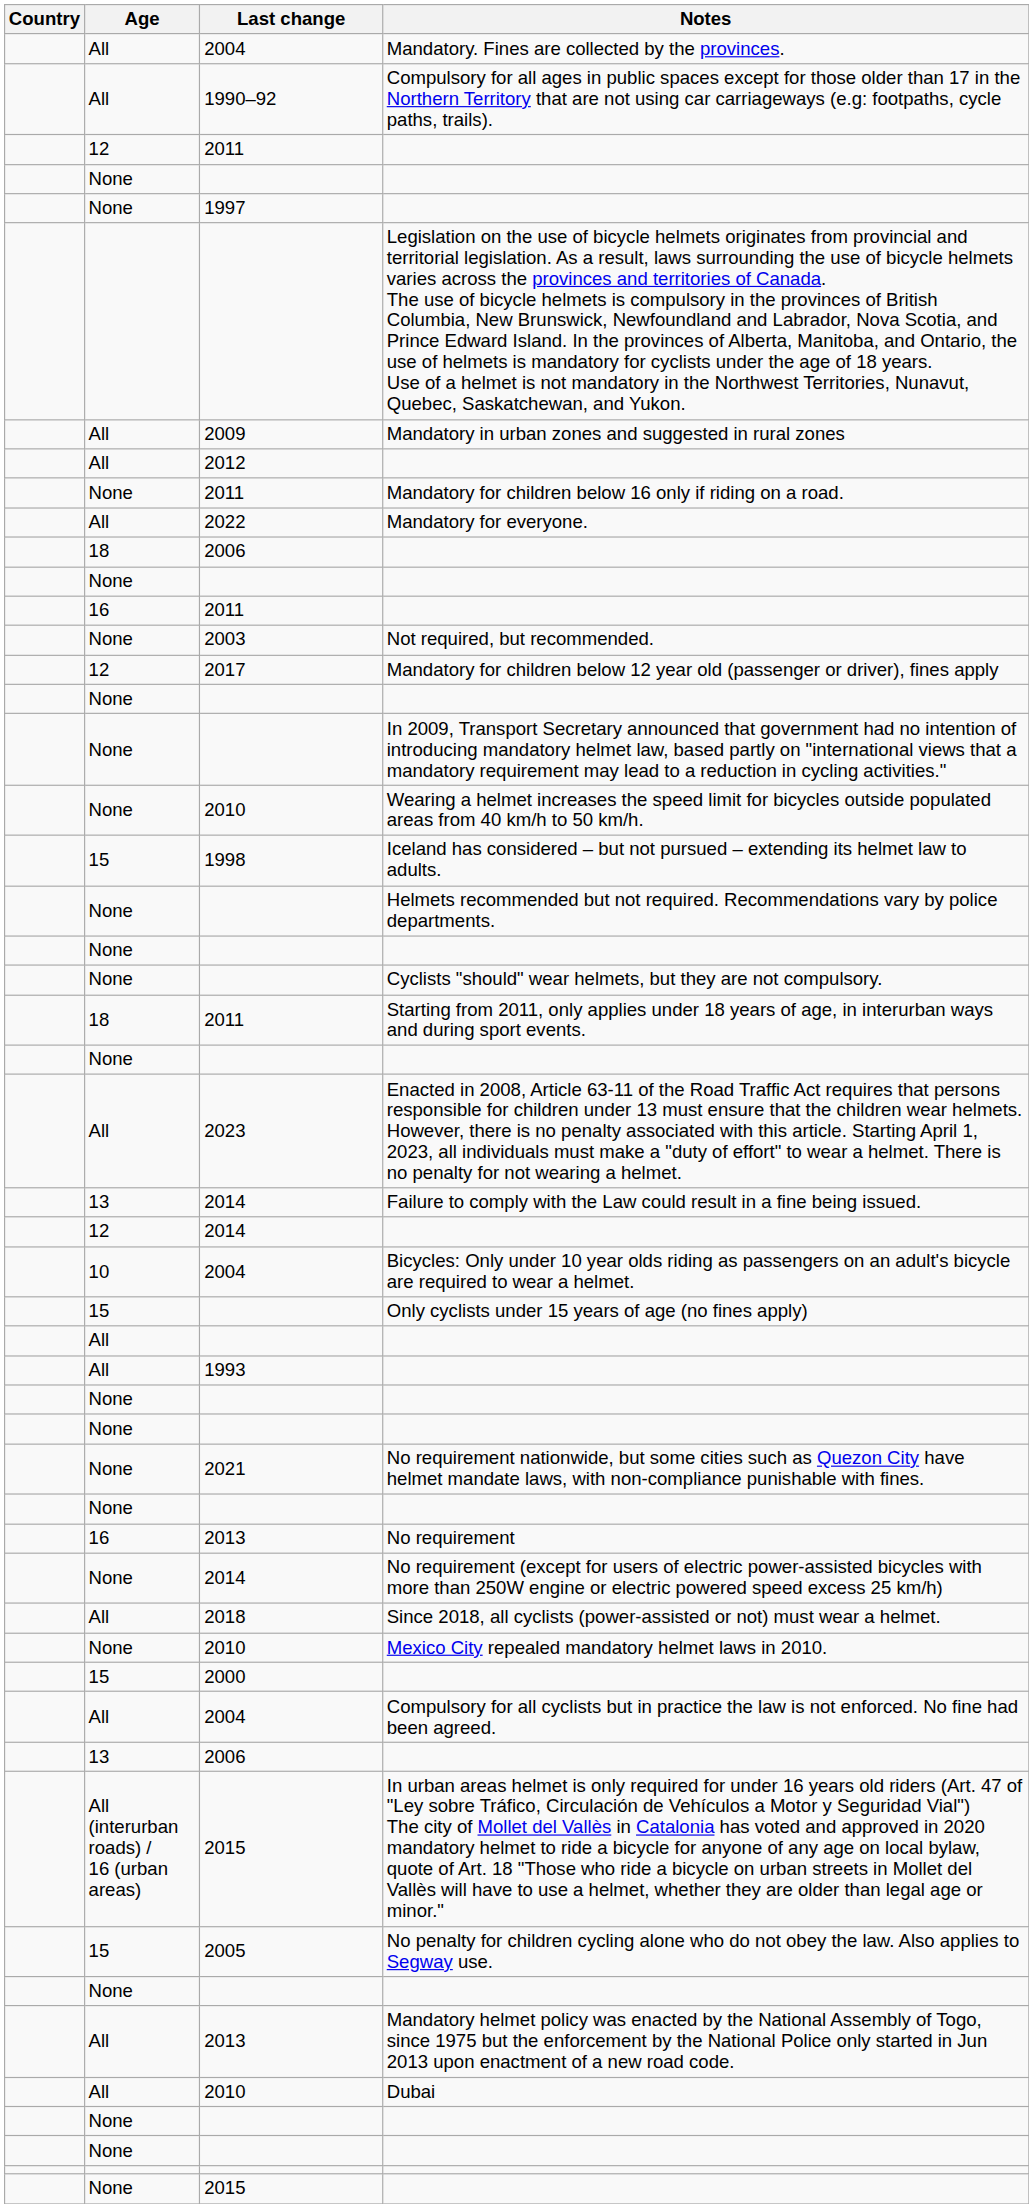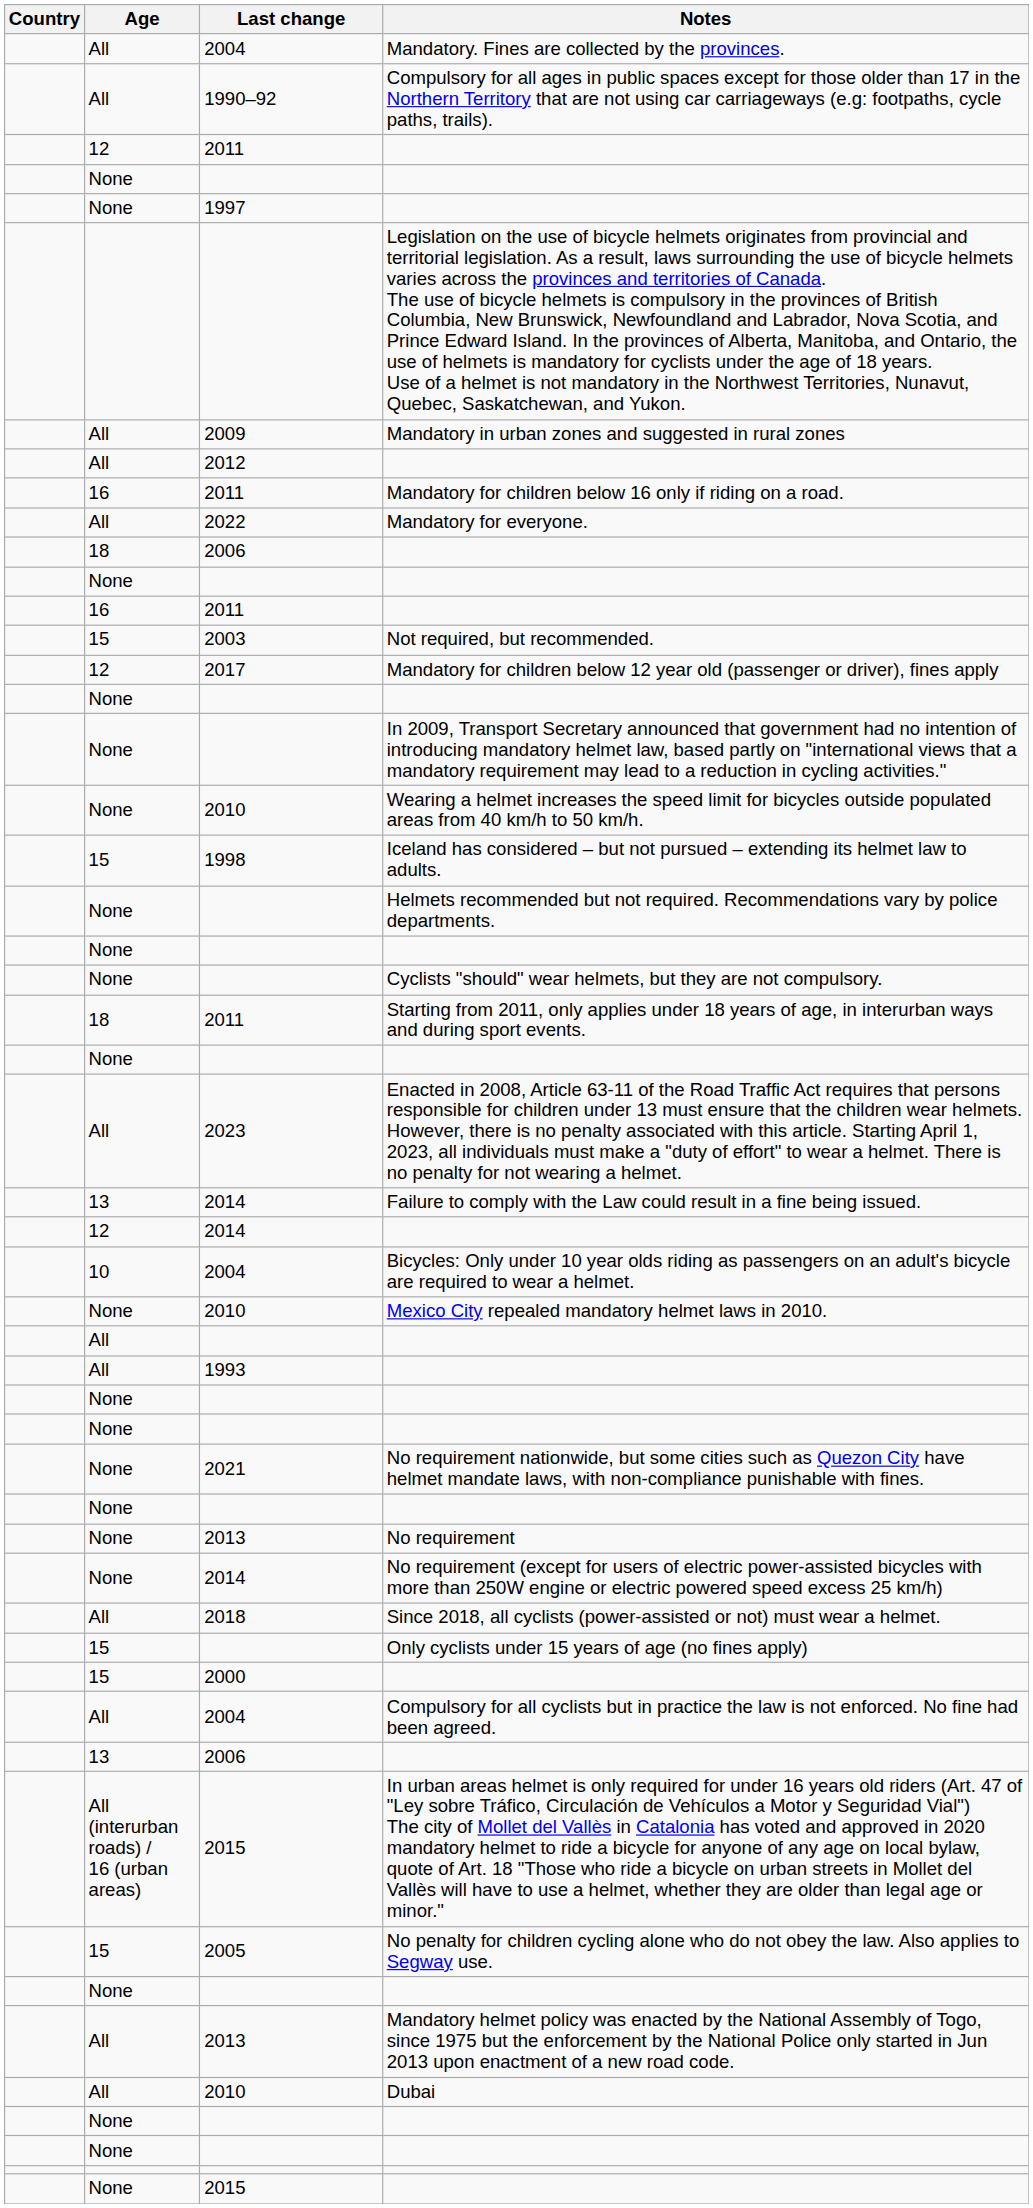 <table class="wikitable sortable mw-collapsible" style="margin-left:auto; margin-right:auto; margin-top:0;">
 <tr>
 <th>Country</th>
 <th>Age</th>
 <th width="150">Last change</th>
 <th class="unsortable">Notes</th>
 </tr>
 <tr>
 <td class="nowrap"></td>
 <td>All</td>
 <td>2004</td>
 <td>Mandatory. Fines are collected by the <a href='#'>provinces</a>.</td>
 </tr>
 <tr>
 <td class="nowrap"></td>
 <td>All</td>
 <td>1990–92</td>
 <td>Compulsory for all ages in public spaces except for those older than 17 in the <a href='#'>Northern Territory</a> that are not using car carriageways (e.g: footpaths, cycle paths, trails).</td>
 </tr>
 <tr>
 <td class="nowrap"></td>
 <td>12</td>
 <td>2011</td>
 <td></td>
 </tr>
 <tr>
 <td class="nowrap"></td>
 <td>None</td>
 <td></td>
 <td></td>
 </tr>
 <tr>
 <td class="nowrap"></td>
 <td>None</td>
 <td>1997</td>
 <td></td>
 </tr>
 <tr>
 <td class="nowrap"></td>
 <td></td>
 <td></td>
 <td>Legislation on the use of bicycle helmets originates from provincial and territorial legislation. As a result, laws surrounding the use of bicycle helmets varies across the <a href='#'>provinces and territories of Canada</a>.<br>The use of bicycle helmets is compulsory in the provinces of British Columbia, New Brunswick, Newfoundland and Labrador, Nova Scotia, and Prince Edward Island. In the provinces of Alberta, Manitoba, and Ontario, the use of helmets is mandatory for cyclists under the age of 18 years.<br>Use of a helmet is not mandatory in the Northwest Territories, Nunavut, Quebec, Saskatchewan, and Yukon.</td>
 </tr>
 <tr>
 <td class="nowrap"></td>
 <td>All</td>
 <td>2009</td>
 <td>Mandatory in urban zones and suggested in rural zones </td>
 </tr>
 <tr>
 <td></td>
 <td>All</td>
 <td>2012</td>
 <td></td>
 </tr>
 <tr>
 <td class="nowrap"></td>
-<td>None</td>
+<td>16</td>
 <td>2011</td>
 <td>Mandatory for children below 16 only if riding on a road.</td>
 </tr>
 <tr>
 <td class="nowrap"></td>
 <td>All</td>
 <td>2022</td>
 <td>Mandatory for everyone. </td>
 </tr>
 <tr>
 <td class="nowrap"></td>
 <td>18</td>
 <td>2006</td>
 <td></td>
 </tr>
 <tr>
 <td class="nowrap"></td>
 <td>None</td>
 <td></td>
 <td></td>
 </tr>
 <tr>
 <td class="nowrap"></td>
 <td>16</td>
 <td>2011</td>
 <td></td>
 </tr>
 <tr>
 <td class="nowrap"></td>
-<td>None</td>
+<td>15</td>
 <td>2003</td>
 <td>Not required, but recommended.</td>
 </tr>
 <tr>
 <td class="nowrap"></td>
 <td>12</td>
 <td>2017</td>
 <td>Mandatory for children below 12 year old (passenger or driver), fines apply </td>
 </tr>
 <tr>
 <td class="nowrap"></td>
 <td>None</td>
 <td></td>
 <td></td>
 </tr>
 <tr>
 <td class="nowrap"></td>
 <td>None</td>
 <td></td>
 <td>In 2009, Transport Secretary announced that government had no intention of introducing mandatory helmet law, based partly on "international views that a mandatory requirement may lead to a reduction in cycling activities."</td>
 </tr>
 <tr>
 <td class="nowrap"></td>
 <td>None</td>
 <td>2010</td>
 <td>Wearing a helmet increases the speed limit for bicycles outside populated areas from 40 km/h to 50 km/h.</td>
 </tr>
 <tr>
 <td class="nowrap"></td>
 <td>15</td>
 <td>1998</td>
 <td>Iceland has considered – but not pursued – extending its helmet law to adults.</td>
 </tr>
 <tr>
 <td class="nowrap"></td>
 <td>None</td>
 <td></td>
 <td>Helmets recommended but not required. Recommendations vary by police departments.</td>
 </tr>
 <tr>
 <td class="nowrap"></td>
 <td>None</td>
 <td></td>
 <td></td>
 </tr>
 <tr>
 <td class="nowrap"></td>
 <td>None</td>
 <td></td>
 <td>Cyclists "should" wear helmets, but they are not compulsory.</td>
 </tr>
 <tr>
 <td class="nowrap"></td>
 <td>18</td>
 <td>2011</td>
 <td>Starting from 2011, only applies under 18 years of age, in interurban ways and during sport events.</td>
 </tr>
 <tr>
 <td class="nowrap"></td>
 <td>None</td>
 <td></td>
 <td></td>
 </tr>
 <tr>
 <td class="nowrap"></td>
 <td>All</td>
 <td>2023</td>
 <td>Enacted in 2008, Article 63-11 of the Road Traffic Act requires that persons responsible for children under 13 must ensure that the children wear helmets. However, there is no penalty associated with this article. Starting April 1, 2023, all individuals must make a "duty of effort" to wear a helmet. There is no penalty for not wearing a helmet.</td>
 </tr>
 <tr>
 <td class="nowrap"></td>
 <td>13</td>
 <td>2014</td>
 <td>Failure to comply with the Law could result in a fine being issued.</td>
 </tr>
 <tr>
 <td class="nowrap"></td>
 <td>12</td>
 <td>2014</td>
 <td></td>
 </tr>
 <tr>
 <td class="nowrap"></td>
 <td>10</td>
 <td>2004</td>
 <td>Bicycles: Only under 10 year olds riding as passengers on an adult's bicycle are required to wear a helmet.</td>
 </tr>
 <tr>
 <td class="nowrap"></td>
-<td>15</td>
-<td></td>
-<td>Only cyclists under 15 years of age (no fines apply)</td>
+<td>None</td>
+<td>2010</td>
+<td><a href='#'>Mexico City</a> repealed mandatory helmet laws in 2010.</td>
 </tr>
 <tr>
 <td class="nowrap"></td>
 <td>All</td>
 <td></td>
 <td></td>
 </tr>
 <tr>
 <td class="nowrap"></td>
 <td>All</td>
 <td>1993</td>
 <td></td>
 </tr>
 <tr>
 <td class="nowrap"></td>
 <td>None</td>
 <td></td>
 <td></td>
 </tr>
 <tr>
 <td class="nowrap"></td>
 <td>None</td>
 <td></td>
 <td></td>
 </tr>
 <tr>
 <td class="nowrap"></td>
 <td>None</td>
 <td>2021</td>
 <td>No requirement nationwide, but some cities such as <a href='#'>Quezon City</a> have helmet mandate laws, with non-compliance punishable with fines.</td>
 </tr>
 <tr>
 <td class="nowrap"></td>
 <td>None</td>
 <td></td>
 <td></td>
 </tr>
 <tr>
 <td class="nowrap"></td>
-<td>16</td>
+<td>None</td>
 <td>2013</td>
 <td>No requirement</td>
 </tr>
 <tr>
 <td class="nowrap"></td>
 <td>None</td>
 <td>2014</td>
 <td>No requirement (except for users of electric power-assisted bicycles with more than 250W engine or electric powered speed excess 25 km/h)</td>
 </tr>
 <tr>
 <td class="nowrap"></td>
 <td>All</td>
 <td>2018</td>
 <td>Since 2018, all cyclists (power-assisted or not) must wear a helmet.</td>
 </tr>
 <tr>
 <td class="nowrap"></td>
-<td>None</td>
-<td>2010</td>
-<td><a href='#'>Mexico City</a> repealed mandatory helmet laws in 2010.</td>
+<td>15</td>
+<td></td>
+<td>Only cyclists under 15 years of age (no fines apply)</td>
 </tr>
 <tr>
 <td class="nowrap"></td>
 <td>15</td>
 <td>2000</td>
 <td></td>
 </tr>
 <tr>
 <td class="nowrap"></td>
 <td>All</td>
 <td>2004</td>
 <td>Compulsory for all cyclists but in practice the law is not enforced. No fine had been agreed.</td>
 </tr>
 <tr>
 <td class="nowrap"></td>
 <td>13</td>
 <td>2006</td>
 <td></td>
 </tr>
 <tr>
 <td class="nowrap"></td>
 <td>All (interurban roads) / <br>16 (urban areas)</td>
 <td>2015</td>
 <td>In urban areas helmet is only required for under 16 years old riders (Art. 47 of "Ley sobre Tráfico, Circulación de Vehículos a Motor y Seguridad Vial")<br>The city of <a href='#'>Mollet del Vallès</a> in <a href='#'>Catalonia</a> has voted and approved in 2020 mandatory helmet to ride a bicycle for anyone of any age on local bylaw, quote of Art. 18 "Those who ride a bicycle on urban streets in Mollet del Vallès will have to use a helmet, whether they are older than legal age or minor."</td>
 </tr>
 <tr>
 <td class="nowrap"></td>
 <td>15</td>
 <td>2005</td>
 <td>No penalty for children cycling alone who do not obey the law. Also applies to <a href='#'>Segway</a> use.</td>
 </tr>
 <tr>
 <td class="nowrap"></td>
 <td>None</td>
 <td></td>
 <td></td>
 </tr>
 <tr>
 <td class="nowrap"></td>
 <td>All</td>
 <td>2013</td>
 <td>Mandatory helmet policy was enacted by the National Assembly of Togo, since 1975 but the enforcement by the National Police only started in Jun 2013 upon enactment of a new road code.</td>
 </tr>
 <tr>
 <td class="nowrap"></td>
 <td>All</td>
 <td>2010</td>
 <td>Dubai</td>
 </tr>
 <tr>
 <td class="nowrap"></td>
 <td>None</td>
 <td></td>
 </tr>
 <tr>
 <td class="nowrap"></td>
 <td>None</td>
 <td></td>
 <td></td>
 </tr>
 <tr>
 <td class="nowrap"></td>
 <td></td>
 <td></td>
 <td></td>
 </tr>
 <tr>
 <td class="nowrap"></td>
 <td>None</td>
 <td>2015</td>
 <td></td>
 </tr>
 </table>
